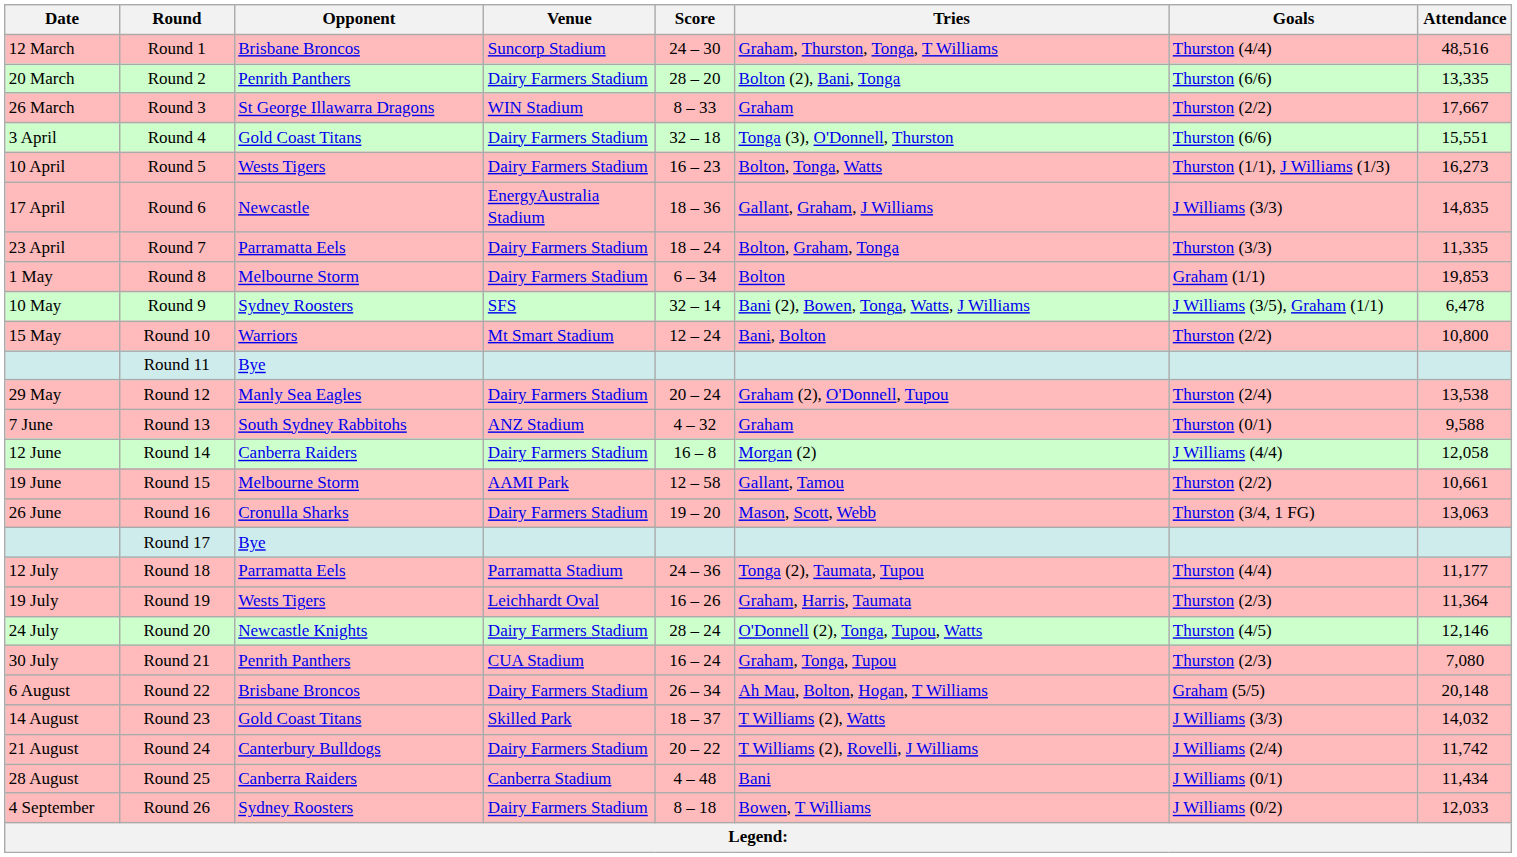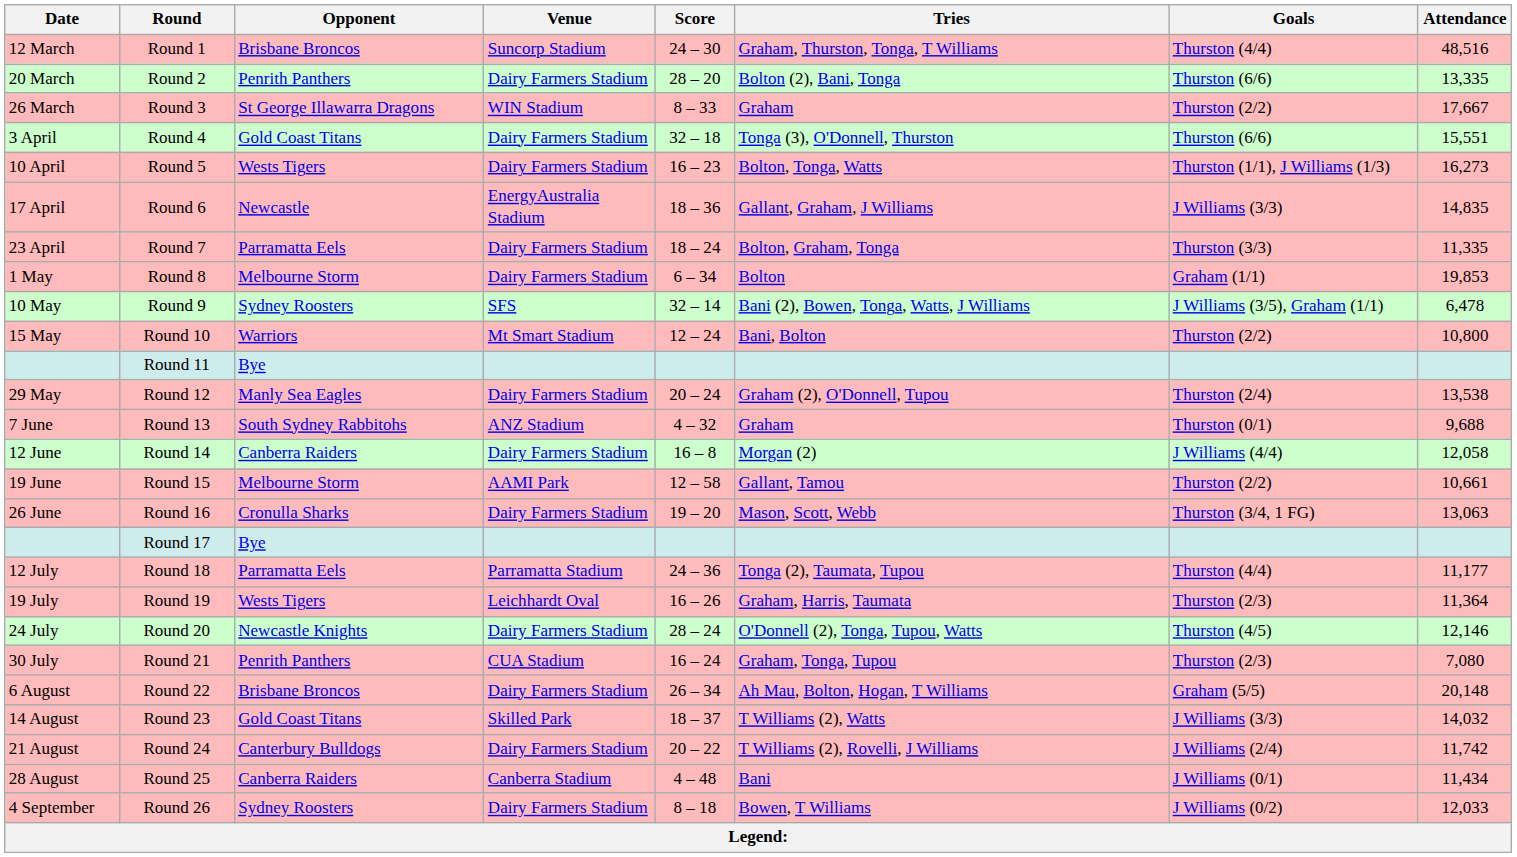 <table class="wikitable" style="font-size:75%;">
 <tr>
 <th style="width:75px;">Date</th>
 <th style="width:75px;">Round</th>
 <th style="width:170px;">Opponent</th>
 <th style="width:115px;">Venue</th>
 <th style="width:50px;">Score</th>
 <th style="width:300px;">Tries</th>
 <th style="width:170px;">Goals</th>
 <th style="width:60px;">Attendance</th>
 </tr>
 <tr style="background:#FFBBBB">
 <td>12 March</td>
 <td style="text-align:center;">Round 1</td>
 <td> <a href='#'>Brisbane Broncos</a></td>
 <td><a href='#'>Suncorp Stadium</a></td>
 <td style="text-align:center;">24 – 30</td>
 <td><a href='#'>Graham</a>, <a href='#'>Thurston</a>, <a href='#'>Tonga</a>, <a href='#'>T Williams</a></td>
 <td><a href='#'>Thurston</a> (4/4)</td>
 <td style="text-align:center;">48,516</td>
 </tr>
 <tr style="background:#CCFFCC">
 <td>20 March</td>
 <td style="text-align:center;">Round 2</td>
 <td> <a href='#'>Penrith Panthers</a></td>
 <td><a href='#'>Dairy Farmers Stadium</a></td>
 <td style="text-align:center;">28 – 20</td>
 <td><a href='#'>Bolton</a> (2), <a href='#'>Bani</a>, <a href='#'>Tonga</a></td>
 <td><a href='#'>Thurston</a> (6/6)</td>
 <td style="text-align:center;">13,335</td>
 </tr>
 <tr style="background:#FFBBBB">
 <td>26 March</td>
 <td style="text-align:center;">Round 3</td>
 <td> <a href='#'>St George Illawarra Dragons</a></td>
 <td><a href='#'>WIN Stadium</a></td>
 <td style="text-align:center;">8 – 33</td>
 <td><a href='#'>Graham</a></td>
 <td><a href='#'>Thurston</a> (2/2)</td>
 <td style="text-align:center;">17,667</td>
 </tr>
 <tr style="background:#CCFFCC">
 <td>3 April</td>
 <td style="text-align:center;">Round 4</td>
 <td> <a href='#'>Gold Coast Titans</a></td>
 <td><a href='#'>Dairy Farmers Stadium</a></td>
 <td style="text-align:center;">32 – 18</td>
 <td><a href='#'>Tonga</a> (3), <a href='#'>O'Donnell</a>, <a href='#'>Thurston</a></td>
 <td><a href='#'>Thurston</a> (6/6)</td>
 <td style="text-align:center;">15,551</td>
 </tr>
 <tr style="background:#FFBBBB">
 <td>10 April</td>
 <td style="text-align:center;">Round 5</td>
 <td> <a href='#'>Wests Tigers</a></td>
 <td><a href='#'>Dairy Farmers Stadium</a></td>
 <td style="text-align:center;">16 – 23</td>
 <td><a href='#'>Bolton</a>, <a href='#'>Tonga</a>, <a href='#'>Watts</a></td>
 <td><a href='#'>Thurston</a> (1/1), <a href='#'>J Williams</a> (1/3)</td>
 <td style="text-align:center;">16,273</td>
 </tr>
 <tr style="background:#FFBBBB">
 <td>17 April</td>
 <td style="text-align:center;">Round 6</td>
 <td> <a href='#'>Newcastle</a></td>
 <td><a href='#'>EnergyAustralia Stadium</a></td>
 <td style="text-align:center;">18 – 36</td>
 <td><a href='#'>Gallant</a>, <a href='#'>Graham</a>, <a href='#'>J Williams</a></td>
 <td><a href='#'>J Williams</a> (3/3)</td>
 <td style="text-align:center;">14,835</td>
 </tr>
 <tr style="background:#FFBBBB">
 <td>23 April</td>
 <td style="text-align:center;">Round 7</td>
 <td> <a href='#'>Parramatta Eels</a></td>
 <td><a href='#'>Dairy Farmers Stadium</a></td>
 <td style="text-align:center;">18 – 24</td>
 <td><a href='#'>Bolton</a>, <a href='#'>Graham</a>, <a href='#'>Tonga</a></td>
 <td><a href='#'>Thurston</a> (3/3)</td>
 <td style="text-align:center;">11,335</td>
 </tr>
 <tr style="background:#FFBBBB">
 <td>1 May</td>
 <td style="text-align:center;">Round 8</td>
 <td> <a href='#'>Melbourne Storm</a></td>
 <td><a href='#'>Dairy Farmers Stadium</a></td>
 <td style="text-align:center;">6 – 34</td>
 <td><a href='#'>Bolton</a></td>
 <td><a href='#'>Graham</a> (1/1)</td>
 <td style="text-align:center;">19,853</td>
 </tr>
 <tr style="background:#CCFFCC">
 <td>10 May</td>
 <td style="text-align:center;">Round 9</td>
 <td> <a href='#'>Sydney Roosters</a></td>
 <td><a href='#'>SFS</a></td>
 <td style="text-align:center;">32 – 14</td>
 <td><a href='#'>Bani</a> (2), <a href='#'>Bowen</a>, <a href='#'>Tonga</a>, <a href='#'>Watts</a>, <a href='#'>J Williams</a></td>
 <td><a href='#'>J Williams</a> (3/5), <a href='#'>Graham</a> (1/1)</td>
 <td style="text-align:center;">6,478</td>
 </tr>
 <tr style="background:#FFBBBB">
 <td>15 May</td>
 <td style="text-align:center;">Round 10</td>
 <td> <a href='#'>Warriors</a></td>
 <td><a href='#'>Mt Smart Stadium</a></td>
 <td style="text-align:center;">12 – 24</td>
 <td><a href='#'>Bani</a>, <a href='#'>Bolton</a></td>
 <td><a href='#'>Thurston</a> (2/2)</td>
 <td style="text-align:center;">10,800</td>
 </tr>
 <tr style="background:#cfecec;">
 <td></td>
 <td style="text-align:center;">Round 11</td>
 <td><a href='#'>Bye</a></td>
 <td></td>
 <td></td>
 <td></td>
 <td></td>
 <td></td>
 </tr>
 <tr style="background:#FFBBBB">
 <td>29 May</td>
 <td style="text-align:center;">Round 12</td>
 <td> <a href='#'>Manly Sea Eagles</a></td>
 <td><a href='#'>Dairy Farmers Stadium</a></td>
 <td style="text-align:center;">20 – 24</td>
 <td><a href='#'>Graham</a> (2), <a href='#'>O'Donnell</a>, <a href='#'>Tupou</a></td>
 <td><a href='#'>Thurston</a> (2/4)</td>
 <td style="text-align:center;">13,538</td>
 </tr>
 <tr style="background:#FFBBBB">
 <td>7 June</td>
 <td style="text-align:center;">Round 13</td>
 <td> <a href='#'>South Sydney Rabbitohs</a></td>
 <td><a href='#'>ANZ Stadium</a></td>
 <td style="text-align:center;">4 – 32</td>
 <td><a href='#'>Graham</a></td>
 <td><a href='#'>Thurston</a> (0/1)</td>
-<td style="text-align:center;">9,588</td>
+<td style="text-align:center;">9,688</td>
 </tr>
 <tr style="background:#CCFFCC">
 <td>12 June</td>
 <td style="text-align:center;">Round 14</td>
 <td> <a href='#'>Canberra Raiders</a></td>
 <td><a href='#'>Dairy Farmers Stadium</a></td>
 <td style="text-align:center;">16 – 8</td>
 <td><a href='#'>Morgan</a> (2)</td>
 <td><a href='#'>J Williams</a> (4/4)</td>
 <td style="text-align:center;">12,058</td>
 </tr>
 <tr style="background:#FFBBBB">
 <td>19 June</td>
 <td style="text-align:center;">Round 15</td>
 <td> <a href='#'>Melbourne Storm</a></td>
 <td><a href='#'>AAMI Park</a></td>
 <td style="text-align:center;">12 – 58</td>
 <td><a href='#'>Gallant</a>, <a href='#'>Tamou</a></td>
 <td><a href='#'>Thurston</a> (2/2)</td>
 <td style="text-align:center;">10,661</td>
 </tr>
 <tr style="background:#FFBBBB">
 <td>26 June</td>
 <td style="text-align:center;">Round 16</td>
 <td> <a href='#'>Cronulla Sharks</a></td>
 <td><a href='#'>Dairy Farmers Stadium</a></td>
 <td style="text-align:center;">19 – 20</td>
 <td><a href='#'>Mason</a>, <a href='#'>Scott</a>, <a href='#'>Webb</a></td>
 <td><a href='#'>Thurston</a> (3/4, 1 FG)</td>
 <td style="text-align:center;">13,063</td>
 </tr>
 <tr style="background:#cfecec;">
 <td></td>
 <td style="text-align:center;">Round 17</td>
 <td><a href='#'>Bye</a></td>
 <td></td>
 <td></td>
 <td></td>
 <td></td>
 <td></td>
 </tr>
 <tr style="background:#FFBBBB">
 <td>12 July</td>
 <td style="text-align:center;">Round 18</td>
 <td> <a href='#'>Parramatta Eels</a></td>
 <td><a href='#'>Parramatta Stadium</a></td>
 <td style="text-align:center;">24 – 36</td>
 <td><a href='#'>Tonga</a> (2), <a href='#'>Taumata</a>, <a href='#'>Tupou</a></td>
 <td><a href='#'>Thurston</a> (4/4)</td>
 <td style="text-align:center;">11,177</td>
 </tr>
 <tr style="background:#FFBBBB">
 <td>19 July</td>
 <td style="text-align:center;">Round 19</td>
 <td> <a href='#'>Wests Tigers</a></td>
 <td><a href='#'>Leichhardt Oval</a></td>
 <td style="text-align:center;">16 – 26</td>
 <td><a href='#'>Graham</a>, <a href='#'>Harris</a>, <a href='#'>Taumata</a></td>
 <td><a href='#'>Thurston</a> (2/3)</td>
 <td style="text-align:center;">11,364</td>
 </tr>
 <tr style="background:#CCFFCC">
 <td>24 July</td>
 <td style="text-align:center;">Round 20</td>
 <td> <a href='#'>Newcastle Knights</a></td>
 <td><a href='#'>Dairy Farmers Stadium</a></td>
 <td style="text-align:center;">28 – 24</td>
 <td><a href='#'>O'Donnell</a> (2), <a href='#'>Tonga</a>, <a href='#'>Tupou</a>, <a href='#'>Watts</a></td>
 <td><a href='#'>Thurston</a> (4/5)</td>
 <td style="text-align:center;">12,146</td>
 </tr>
 <tr style="background:#FFBBBB">
 <td>30 July</td>
 <td style="text-align:center;">Round 21</td>
 <td> <a href='#'>Penrith Panthers</a></td>
 <td><a href='#'>CUA Stadium</a></td>
 <td style="text-align:center;">16 – 24</td>
 <td><a href='#'>Graham</a>, <a href='#'>Tonga</a>, <a href='#'>Tupou</a></td>
 <td><a href='#'>Thurston</a> (2/3)</td>
 <td style="text-align:center;">7,080</td>
 </tr>
 <tr style="background:#FFBBBB">
 <td>6 August</td>
 <td style="text-align:center;">Round 22</td>
 <td> <a href='#'>Brisbane Broncos</a></td>
 <td><a href='#'>Dairy Farmers Stadium</a></td>
 <td style="text-align:center;">26 – 34</td>
 <td><a href='#'>Ah Mau</a>, <a href='#'>Bolton</a>, <a href='#'>Hogan</a>, <a href='#'>T Williams</a></td>
 <td><a href='#'>Graham</a> (5/5)</td>
 <td style="text-align:center;">20,148</td>
 </tr>
 <tr style="background:#FFBBBB">
 <td>14 August</td>
 <td style="text-align:center;">Round 23</td>
 <td> <a href='#'>Gold Coast Titans</a></td>
 <td><a href='#'>Skilled Park</a></td>
 <td style="text-align:center;">18 – 37</td>
 <td><a href='#'>T Williams</a> (2), <a href='#'>Watts</a></td>
 <td><a href='#'>J Williams</a> (3/3)</td>
 <td style="text-align:center;">14,032</td>
 </tr>
 <tr style="background:#FFBBBB">
 <td>21 August</td>
 <td style="text-align:center;">Round 24</td>
 <td> <a href='#'>Canterbury Bulldogs</a></td>
 <td><a href='#'>Dairy Farmers Stadium</a></td>
 <td style="text-align:center;">20 – 22</td>
 <td><a href='#'>T Williams</a> (2), <a href='#'>Rovelli</a>, <a href='#'>J Williams</a></td>
 <td><a href='#'>J Williams</a> (2/4)</td>
 <td style="text-align:center;">11,742</td>
 </tr>
 <tr style="background:#FFBBBB">
 <td>28 August</td>
 <td style="text-align:center;">Round 25</td>
 <td> <a href='#'>Canberra Raiders</a></td>
 <td><a href='#'>Canberra Stadium</a></td>
 <td style="text-align:center;">4 – 48</td>
 <td><a href='#'>Bani</a></td>
 <td><a href='#'>J Williams</a> (0/1)</td>
 <td style="text-align:center;">11,434</td>
 </tr>
 <tr style="background:#FFBBBB">
 <td>4 September</td>
 <td style="text-align:center;">Round 26</td>
 <td> <a href='#'>Sydney Roosters</a></td>
 <td><a href='#'>Dairy Farmers Stadium</a></td>
 <td style="text-align:center;">8 – 18</td>
 <td><a href='#'>Bowen</a>, <a href='#'>T Williams</a></td>
 <td><a href='#'>J Williams</a> (0/2)</td>
 <td style="text-align:center;">12,033</td>
 </tr>
 <tr>
 <th colspan="11"><strong>Legend</strong>:    </th>
 </tr>
 </table>
